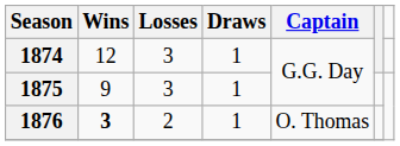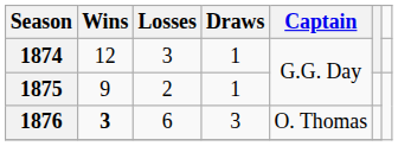 <table class="wikitable sortable plainrowheaders" style="text-align:center;">
 <tr>
 <th scope="col">Season</th>
 <th scope="col">Wins</th>
 <th scope="col">Losses</th>
 <th scope="col">Draws</th>
 <th scope="col"><a href='#'>Captain</a></th>
 <th scope="col" class="unsortable" rowspan=2></th>
 </tr>
 <tr>
 <th scope="row" style="text-align:center;"><strong>1874</strong></th>
 <td>12</td>
 <td>3</td>
 <td>1</td>
 <td rowspan=2>G.G. Day</td>
 <td></td>
 </tr>
 <tr>
 <th scope="row" style="text-align:center;"><strong>1875</strong></th>
 <td>9</td>
-<td>3</td>
+<td>2</td>
 <td>1</td>
 <td></td>
 </tr>
 <tr>
 <th scope="row" style="text-align:center;"><strong>1876</strong></th>
 <td><strong>3</strong></td>
-<td>2</td>
-<td>1</td>
+<td>6</td>
+<td>3</td>
 <td>O. Thomas</td>
 <td></td>
 </tr>
 <tr>
 </tr>
 </table>
